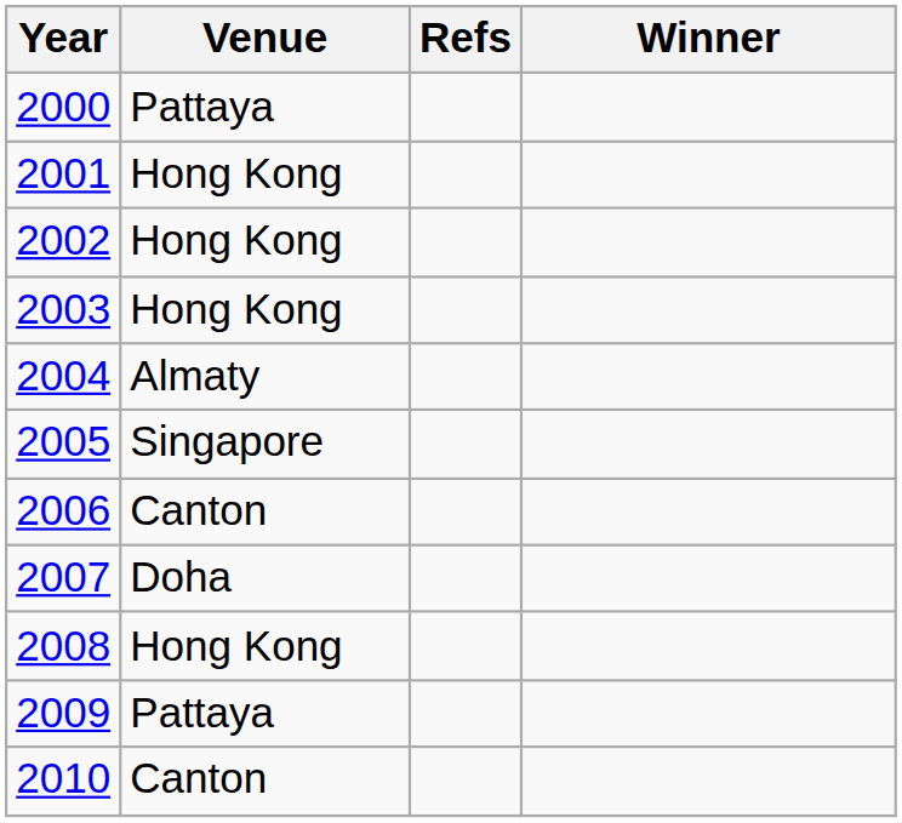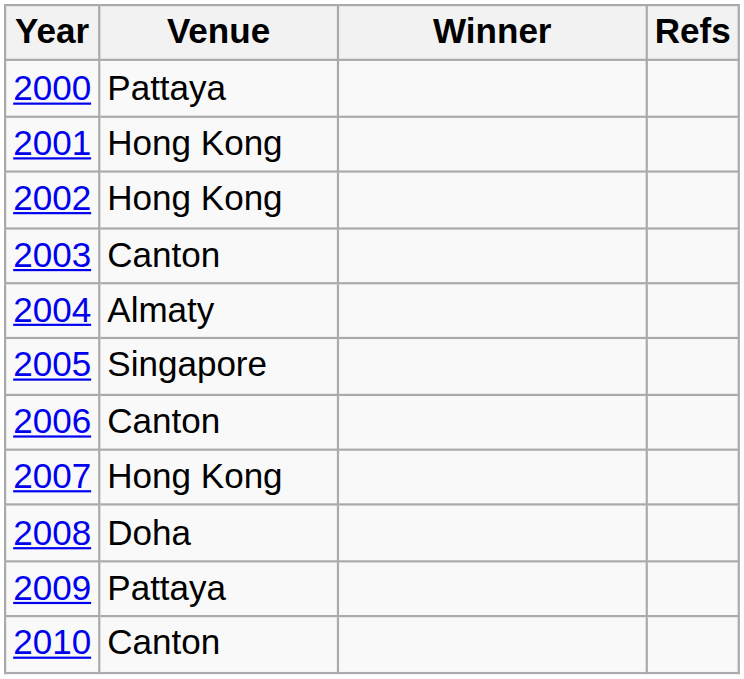 <table class="wikitable" style="margin-top:0; margin-bottom:0;">
 <tr>
 <th>Year</th>
 <th style="width:6.5em;padding:0 2px;">Venue</th>
+<th style="width:8.5em;padding:0 2px;">Winner</th>
 <th>Refs</th>
-<th style="width:8.5em;padding:0 2px;">Winner</th>
 </tr>
 <tr>
 <td><a href='#'>2000</a> </td>
 <td>Pattaya</td>
+<td></td>
 <td align=center></td>
-<td></td>
 </tr>
 <tr>
 <td><a href='#'>2001</a></td>
 <td>Hong Kong</td>
+<td></td>
 <td align=center></td>
-<td></td>
 </tr>
 <tr>
 <td><a href='#'>2002</a></td>
 <td>Hong Kong</td>
+<td></td>
 <td align=center></td>
-<td></td>
 </tr>
 <tr>
 <td><a href='#'>2003</a></td>
-<td>Hong Kong</td>
+<td>Canton</td>
+<td></td>
 <td align=center></td>
-<td></td>
 </tr>
 <tr>
 <td><a href='#'>2004</a></td>
 <td>Almaty</td>
+<td></td>
 <td align=center></td>
-<td></td>
 </tr>
 <tr>
 <td><a href='#'>2005</a></td>
 <td>Singapore</td>
+<td></td>
 <td align=center></td>
-<td></td>
 </tr>
 <tr>
 <td><a href='#'>2006</a></td>
 <td>Canton</td>
+<td></td>
 <td align=center></td>
-<td></td>
 </tr>
 <tr>
 <td><a href='#'>2007</a></td>
-<td>Doha</td>
+<td>Hong Kong</td>
+<td></td>
 <td align=center></td>
-<td></td>
 </tr>
 <tr>
 <td><a href='#'>2008</a></td>
-<td>Hong Kong</td>
+<td>Doha</td>
+<td></td>
 <td align=center></td>
-<td></td>
 </tr>
 <tr>
 <td><a href='#'>2009</a></td>
 <td>Pattaya</td>
+<td></td>
 <td align=center></td>
-<td></td>
 </tr>
 <tr>
 <td><a href='#'>2010</a></td>
 <td>Canton</td>
+<td></td>
 <td align=center></td>
-<td></td>
 </tr>
 </table>
